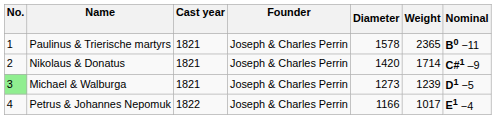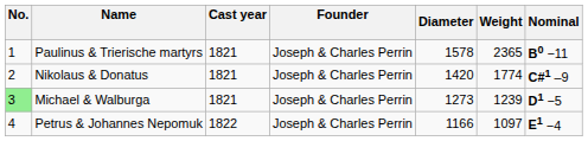 <table class="wikitable">
 <tr>
 <th>No.<br> </th>
 <th>Name<br> </th>
 <th>Cast year<br> </th>
 <th>Founder<br> </th>
 <th>Diameter <br></th>
 <th>Weight <br></th>
 <th>Nominal <br></th>
 </tr>
 <tr ---->
 <td>1</td>
 <td>Paulinus & Trierische martyrs</td>
 <td>1821</td>
 <td>Joseph & Charles Perrin</td>
 <td align="right">1578</td>
 <td align="right">2365</td>
 <td><strong>B<sup>0</sup></strong> −11</td>
 </tr>
 <tr ---->
 <td>2</td>
 <td>Nikolaus & Donatus</td>
 <td>1821</td>
 <td>Joseph & Charles Perrin</td>
 <td align="right">1420</td>
-<td align="right">1714</td>
+<td align="right">1774</td>
 <td><strong>C#<sup>1</sup></strong> –9</td>
 </tr>
 <tr ---->
 <td style="background: lightgreen;">3</td>
 <td>Michael & Walburga</td>
 <td>1821</td>
 <td>Joseph & Charles Perrin</td>
 <td align="right">1273</td>
 <td align="right">1239</td>
 <td><strong>D<sup>1</sup></strong> −5</td>
 </tr>
 <tr ---->
 <td>4</td>
 <td>Petrus & Johannes Nepomuk</td>
 <td>1822</td>
 <td>Joseph & Charles Perrin</td>
 <td align="right">1166</td>
-<td align="right">1017</td>
+<td align="right">1097</td>
 <td><strong>E<sup>1</sup></strong> −4</td>
 </tr>
 </table>
